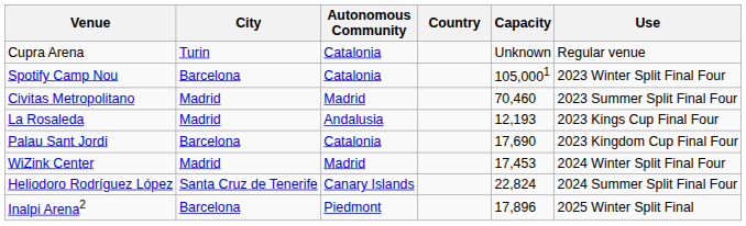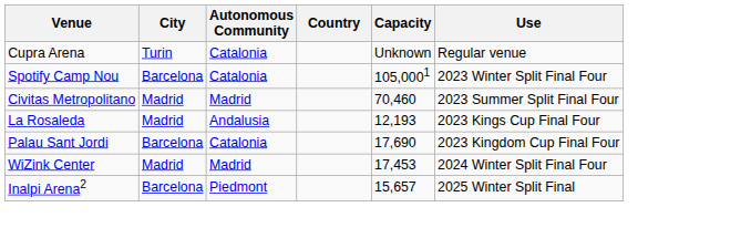 <table class="wikitable">
 <tr>
 <th>Venue</th>
 <th>City</th>
 <th>Autonomous<br>Community</th>
 <th width=80px>Country</th>
 <th>Capacity</th>
 <th>Use</th>
 </tr>
 <tr>
 <td>Cupra Arena</td>
 <td><a href='#'>Turin</a></td>
 <td><a href='#'>Catalonia</a></td>
 <td></td>
 <td>Unknown</td>
 <td>Regular venue</td>
 </tr>
 <tr>
 <td><a href='#'>Spotify Camp Nou</a></td>
 <td><a href='#'>Barcelona</a></td>
 <td><a href='#'>Catalonia</a></td>
 <td></td>
 <td>105,000<sup>1</sup></td>
 <td>2023 Winter Split Final Four</td>
 </tr>
 <tr>
 <td><a href='#'>Civitas Metropolitano</a></td>
 <td><a href='#'>Madrid</a></td>
 <td><a href='#'>Madrid</a></td>
 <td></td>
 <td>70,460</td>
 <td>2023 Summer Split Final Four</td>
 </tr>
 <tr>
 <td><a href='#'>La Rosaleda</a></td>
 <td><a href='#'>Madrid</a></td>
 <td><a href='#'>Andalusia</a></td>
 <td></td>
 <td>12,193</td>
 <td>2023 Kings Cup Final Four</td>
 </tr>
 <tr>
 <td><a href='#'>Palau Sant Jordi</a></td>
 <td><a href='#'>Barcelona</a></td>
 <td><a href='#'>Catalonia</a></td>
 <td></td>
 <td>17,690</td>
 <td>2023 Kingdom Cup Final Four</td>
 </tr>
 <tr>
 <td><a href='#'>WiZink Center</a></td>
 <td><a href='#'>Madrid</a></td>
 <td><a href='#'>Madrid</a></td>
 <td></td>
 <td>17,453</td>
 <td>2024 Winter Split Final Four</td>
 </tr>
 <tr>
-<td><a href='#'>Heliodoro Rodríguez López</a></td>
-<td><a href='#'>Santa Cruz de Tenerife</a></td>
-<td><a href='#'>Canary Islands</a></td>
-<td></td>
-<td>22,824</td>
-<td>2024 Summer Split Final Four</td>
-</tr>
-<tr>
 <td><a href='#'>Inalpi Arena</a><sup>2</sup></td>
 <td><a href='#'>Barcelona</a></td>
 <td><a href='#'>Piedmont</a></td>
 <td></td>
-<td>17,896</td>
+<td>15,657</td>
 <td>2025 Winter Split Final</td>
 </tr>
 </table>
